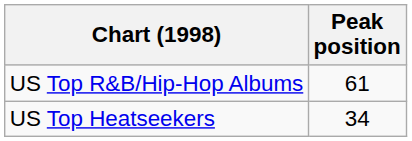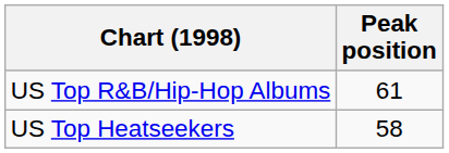 <table class="wikitable sortable">
 <tr>
 <th>Chart (1998)</th>
 <th>Peak<br>position</th>
 </tr>
 <tr>
 <td>US <a href='#'>Top R&B/Hip-Hop Albums</a></td>
 <td style="text-align:center;">61</td>
 </tr>
 <tr>
 <td>US <a href='#'>Top Heatseekers</a></td>
-<td style="text-align:center;">34</td>
+<td style="text-align:center;">58</td>
 </tr>
 </table>
